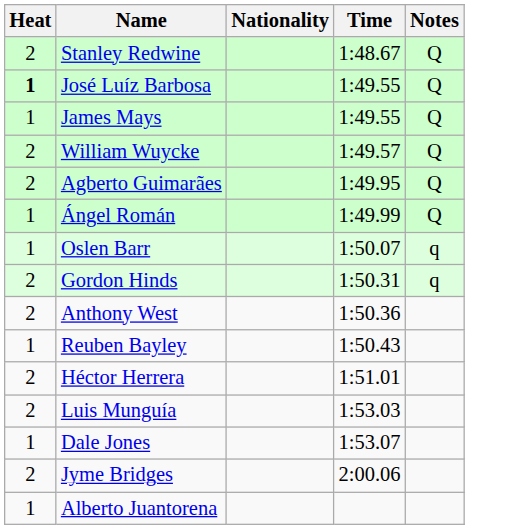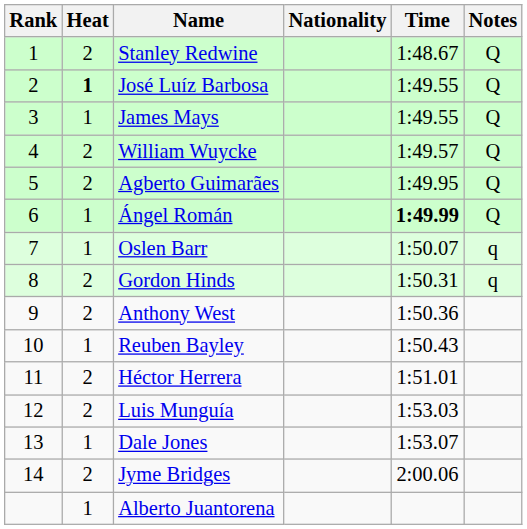 <table class="wikitable sortable" style="text-align:center">
 <tr>
+<th>Rank</th>
 <th>Heat</th>
 <th>Name</th>
 <th>Nationality</th>
 <th>Time</th>
 <th>Notes</th>
 </tr>
 <tr bgcolor=ccffcc>
+<td>1</td>
 <td>2</td>
 <td align=left><a href='#'>Stanley Redwine</a></td>
 <td align=left></td>
 <td>1:48.67</td>
 <td>Q</td>
 </tr>
 <tr bgcolor=ccffcc>
+<td>2</td>
 <td><strong>1</strong></td>
 <td align=left><a href='#'>José Luíz Barbosa</a></td>
 <td align=left></td>
 <td>1:49.55</td>
 <td>Q</td>
 </tr>
 <tr bgcolor=ccffcc>
+<td>3</td>
 <td>1</td>
 <td align=left><a href='#'>James Mays</a></td>
 <td align=left></td>
 <td>1:49.55</td>
 <td>Q</td>
 </tr>
 <tr bgcolor=ccffcc>
+<td>4</td>
 <td>2</td>
 <td align=left><a href='#'>William Wuycke</a></td>
 <td align=left></td>
 <td>1:49.57</td>
 <td>Q</td>
 </tr>
 <tr bgcolor=ccffcc>
+<td>5</td>
 <td>2</td>
 <td align=left><a href='#'>Agberto Guimarães</a></td>
 <td align=left></td>
 <td>1:49.95</td>
 <td>Q</td>
 </tr>
 <tr bgcolor=ccffcc>
+<td>6</td>
 <td>1</td>
 <td align=left><a href='#'>Ángel Román</a></td>
 <td align=left></td>
-<td>1:49.99</td>
+<td><strong>1:49.99</strong></td>
 <td>Q</td>
 </tr>
 <tr bgcolor=ddffdd>
+<td>7</td>
 <td>1</td>
 <td align=left><a href='#'>Oslen Barr</a></td>
 <td align=left></td>
 <td>1:50.07</td>
 <td>q</td>
 </tr>
 <tr bgcolor=ddffdd>
+<td>8</td>
 <td>2</td>
 <td align=left><a href='#'>Gordon Hinds</a></td>
 <td align=left></td>
 <td>1:50.31</td>
 <td>q</td>
 </tr>
 <tr>
+<td>9</td>
 <td>2</td>
 <td align=left><a href='#'>Anthony West</a></td>
 <td align=left></td>
 <td>1:50.36</td>
 <td></td>
 </tr>
 <tr>
+<td>10</td>
 <td>1</td>
 <td align=left><a href='#'>Reuben Bayley</a></td>
 <td align=left></td>
 <td>1:50.43</td>
 <td></td>
 </tr>
 <tr>
+<td>11</td>
 <td>2</td>
 <td align=left><a href='#'>Héctor Herrera</a></td>
 <td align=left></td>
 <td>1:51.01</td>
 <td></td>
 </tr>
 <tr>
+<td>12</td>
 <td>2</td>
 <td align=left><a href='#'>Luis Munguía</a></td>
 <td align=left></td>
 <td>1:53.03</td>
 <td></td>
 </tr>
 <tr>
+<td>13</td>
 <td>1</td>
 <td align=left><a href='#'>Dale Jones</a></td>
 <td align=left></td>
 <td>1:53.07</td>
 <td></td>
 </tr>
 <tr>
+<td>14</td>
 <td>2</td>
 <td align=left><a href='#'>Jyme Bridges</a></td>
 <td align=left></td>
 <td>2:00.06</td>
 <td></td>
 </tr>
 <tr>
+<td></td>
 <td>1</td>
 <td align=left><a href='#'>Alberto Juantorena</a></td>
 <td align=left></td>
 <td></td>
 <td></td>
 </tr>
 </table>
